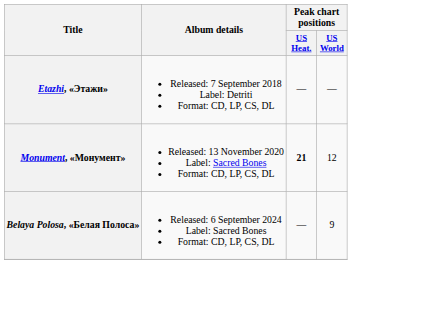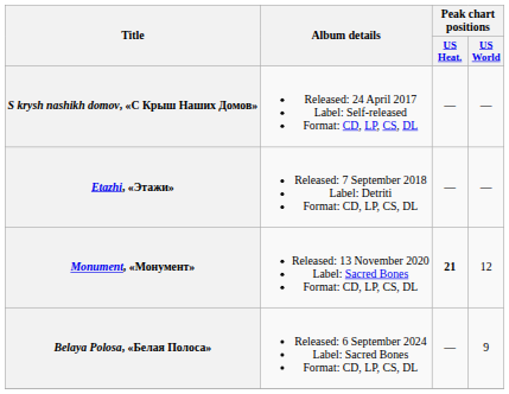 <table class="wikitable plainrowheaders" style="text-align:center;">
 <tr>
 <th scope="col" rowspan="2">Title</th>
 <th scope="col" rowspan="2">Album details</th>
 <th scope="col" colspan="2">Peak chart positions</th>
 </tr>
 <tr>
 <th scope="col" style="width:3em;font-size:90%;"><a href='#'>US<br>Heat.</a><br></th>
 <th scope="col" style="width:3em;font-size:90%;"><a href='#'>US<br>World</a><br></th>
+</tr>
+<tr>
+<th scope="row"><em>S krysh nashikh domov</em>, «С Крыш Наших Домов»</th>
+<td><br><ul><li>Released: 24 April 2017</li><li>Label: Self-released</li><li>Format: <a href='#'>CD</a>, <a href='#'>LP</a>, <a href='#'>CS</a>, <a href='#'>DL</a></li></ul></td>
+<td>—</td>
+<td>—</td>
 </tr>
 <tr>
 <th scope="row"><em><a href='#'>Etazhi</a></em>, «Этажи»</th>
 <td><br><ul><li>Released: 7 September 2018</li><li>Label: Detriti</li><li>Format: CD, LP, CS, DL</li></ul></td>
 <td>—</td>
 <td>—</td>
 </tr>
 <tr>
 <th scope="row"><em><a href='#'>Monument</a></em>, «Монумент»</th>
 <td><br><ul><li>Released: 13 November 2020</li><li>Label: <a href='#'>Sacred Bones</a></li><li>Format: CD, LP, CS, DL</li></ul></td>
 <td><strong>21</strong></td>
 <td>12</td>
 </tr>
 <tr>
 <th scope="row"><em>Belaya Polosa</em>, «Белая Полоса»</th>
 <td><br><ul><li>Released: 6 September 2024</li><li>Label: Sacred Bones</li><li>Format: CD, LP, CS, DL</li></ul></td>
 <td>—</td>
 <td>9</td>
 </tr>
 <tr>
 </tr>
 </table>
